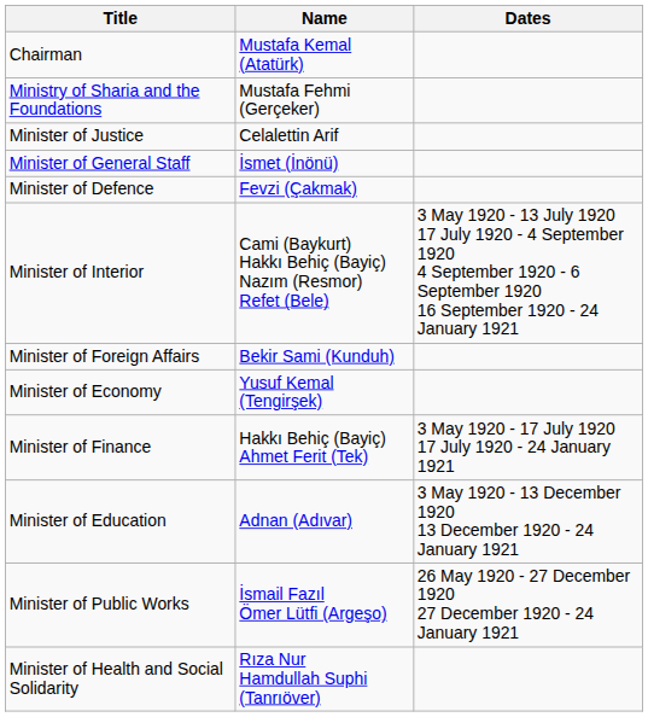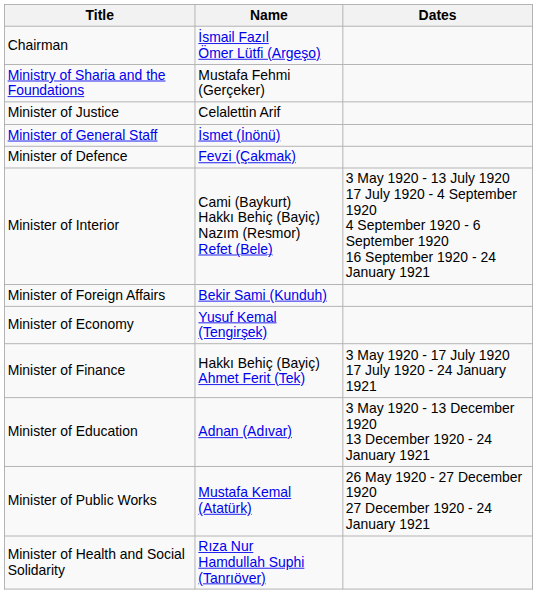 <table class="wikitable">
 <tr>
 <th>Title</th>
 <th>Name</th>
 <th>Dates</th>
 </tr>
 <tr>
 <td>Chairman</td>
-<td><a href='#'>Mustafa Kemal (Atatürk)</a></td>
+<td><a href='#'>İsmail Fazıl</a><br><a href='#'>Ömer Lütfi (Argeşo)</a></td>
 <td></td>
 </tr>
 <tr>
 <td><a href='#'>Ministry of Sharia and the Foundations</a></td>
 <td>Mustafa Fehmi (Gerçeker)</td>
 <td></td>
 </tr>
 <tr>
 <td>Minister of Justice</td>
 <td>Celalettin Arif</td>
 <td></td>
 </tr>
 <tr>
 <td><a href='#'>Minister of General Staff</a></td>
 <td><a href='#'>İsmet (İnönü)</a></td>
 <td></td>
 </tr>
 <tr>
 <td>Minister of Defence</td>
 <td><a href='#'>Fevzi (Çakmak)</a></td>
 <td></td>
 </tr>
 <tr>
 <td>Minister of Interior</td>
 <td>Cami (Baykurt) <br>Hakkı Behiç (Bayiç)<br> Nazım (Resmor)<br><a href='#'>Refet (Bele)</a></td>
 <td>3 May 1920 - 13 July 1920<br>17 July 1920 - 4 September 1920<br>4 September 1920 - 6 September 1920<br>16 September 1920 - 24 January 1921</td>
 </tr>
 <tr>
 <td>Minister of Foreign Affairs</td>
 <td><a href='#'>Bekir Sami (Kunduh)</a></td>
 <td></td>
 </tr>
 <tr>
 <td>Minister of Economy</td>
 <td><a href='#'>Yusuf Kemal (Tengirşek)</a></td>
 <td></td>
 </tr>
 <tr>
 <td>Minister of Finance</td>
 <td>Hakkı Behiç (Bayiç) <br><a href='#'>Ahmet Ferit (Tek)</a></td>
 <td>3 May 1920 - 17 July 1920<br>17 July 1920 - 24 January 1921</td>
 </tr>
 <tr>
 <td>Minister of Education</td>
 <td><a href='#'>Adnan (Adıvar)</a></td>
 <td>3 May 1920 - 13 December 1920 <br> 13 December 1920 - 24 January 1921</td>
 </tr>
 <tr>
 <td>Minister of Public Works</td>
-<td><a href='#'>İsmail Fazıl</a><br><a href='#'>Ömer Lütfi (Argeşo)</a></td>
+<td><a href='#'>Mustafa Kemal (Atatürk)</a></td>
 <td>26 May 1920 - 27 December 1920 <br>27 December 1920 - 24 January 1921</td>
 </tr>
 <tr>
 <td>Minister of Health and Social Solidarity</td>
 <td><a href='#'>Rıza Nur</a><br> <a href='#'>Hamdullah Suphi (Tanrıöver)</a></td>
 <td></td>
 </tr>
 </table>
